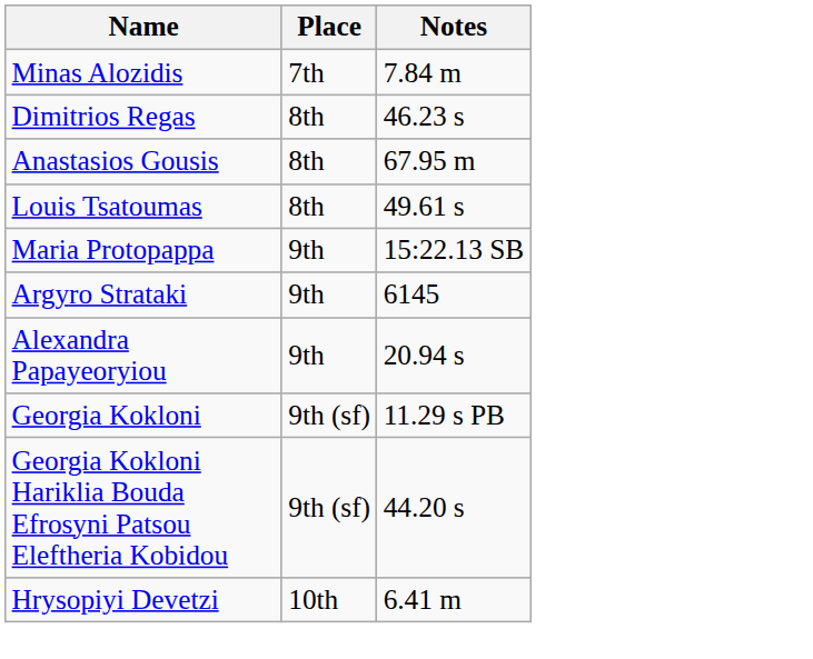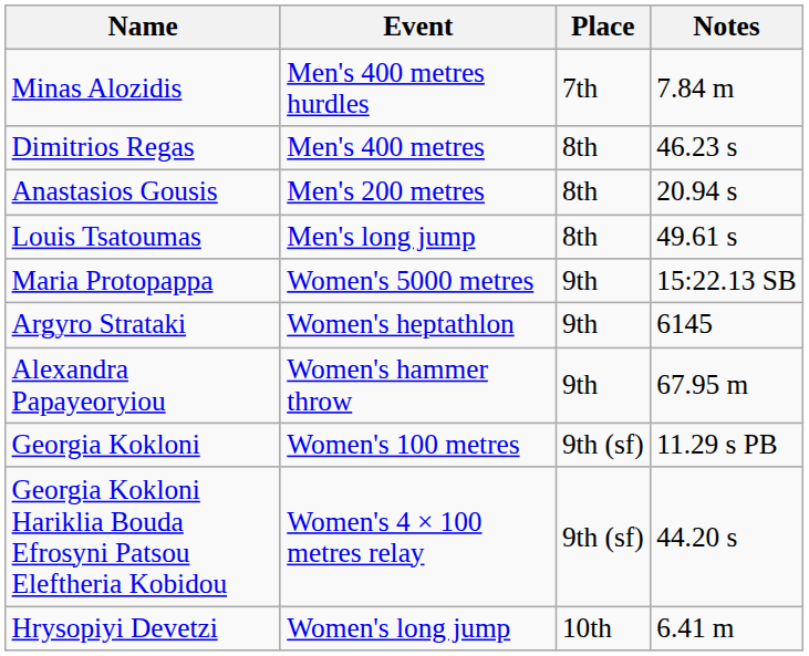 <table class="wikitable sortable">
 <tr>
 <th width=150>Name</th>
+<th width=150>Event</th>
 <th>Place</th>
 <th>Notes</th>
 </tr>
 <tr>
 <td><a href='#'>Minas Alozidis</a></td>
+<td><a href='#'>Men's 400 metres hurdles</a></td>
 <td>7th</td>
 <td>7.84 m</td>
 </tr>
 <tr>
 <td><a href='#'>Dimitrios Regas</a></td>
+<td><a href='#'>Men's 400 metres</a></td>
 <td>8th</td>
 <td>46.23 s</td>
 </tr>
 <tr>
 <td><a href='#'>Anastasios Gousis</a></td>
+<td><a href='#'>Men's 200 metres</a></td>
 <td>8th</td>
-<td>67.95 m</td>
+<td>20.94 s</td>
 </tr>
 <tr>
 <td><a href='#'>Louis Tsatoumas</a></td>
+<td><a href='#'>Men's long jump</a></td>
 <td>8th</td>
 <td>49.61 s</td>
 </tr>
 <tr>
 <td><a href='#'>Maria Protopappa</a></td>
+<td><a href='#'>Women's 5000 metres</a></td>
 <td>9th</td>
 <td>15:22.13 SB</td>
 </tr>
 <tr>
 <td><a href='#'>Argyro Strataki</a></td>
+<td><a href='#'>Women's heptathlon</a></td>
 <td>9th</td>
 <td>6145</td>
 </tr>
 <tr>
 <td><a href='#'>Alexandra Papayeoryiou</a></td>
+<td><a href='#'>Women's hammer throw</a></td>
 <td>9th</td>
-<td>20.94 s</td>
+<td>67.95 m</td>
 </tr>
 <tr>
 <td><a href='#'>Georgia Kokloni</a></td>
+<td><a href='#'>Women's 100 metres</a></td>
 <td>9th (sf)</td>
 <td>11.29 s PB</td>
 </tr>
 <tr>
 <td><a href='#'>Georgia Kokloni</a><br><a href='#'>Hariklia Bouda</a><br><a href='#'>Efrosyni Patsou</a><br><a href='#'>Eleftheria Kobidou</a></td>
+<td><a href='#'>Women's 4 × 100 metres relay</a></td>
 <td>9th (sf)</td>
 <td>44.20 s</td>
 </tr>
 <tr>
 <td><a href='#'>Hrysopiyi Devetzi</a></td>
+<td><a href='#'>Women's long jump</a></td>
 <td>10th</td>
 <td>6.41 m</td>
 </tr>
 </table>
